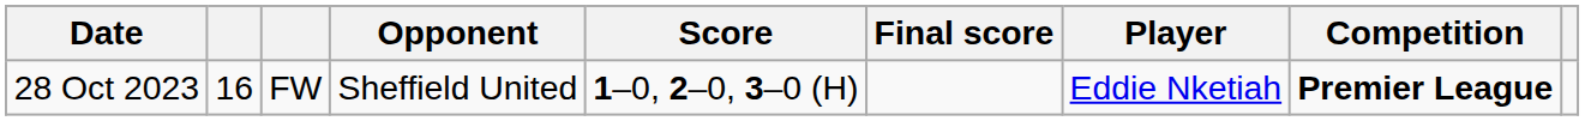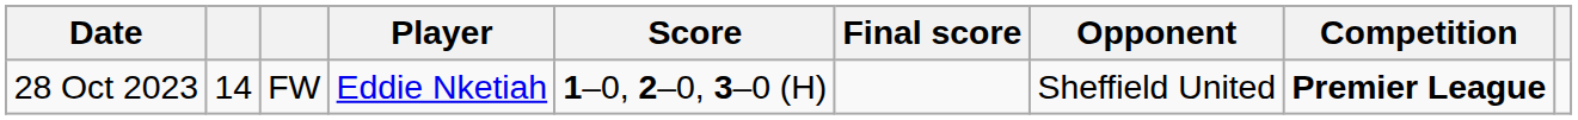 <table class="wikitable" style="text-align:center; font-size:90%;">
 <tr>
 <th>Date</th>
 <th></th>
 <th></th>
-<th>Opponent</th>
+<th>Player</th>
 <th>Score</th>
 <th>Final score</th>
-<th>Player</th>
+<th>Opponent</th>
 <th>Competition</th>
 <th></th>
 </tr>
 <tr>
 <td>28 Oct 2023</td>
-<td>16</td>
+<td>14</td>
 <td>FW</td>
-<td style="text-align:left;">Sheffield United</td>
+<td style="text-align:left;"> <a href='#'>Eddie Nketiah</a></td>
 <td><strong>1</strong>–0, <strong>2</strong>–0, <strong>3</strong>–0 (H)</td>
 <td></td>
-<td style="text-align:left;"> <a href='#'>Eddie Nketiah</a></td>
+<td style="text-align:left;">Sheffield United</td>
 <td style="text-align:left;"><strong>Premier League</strong></td>
 <td></td>
 </tr>
 </table>
